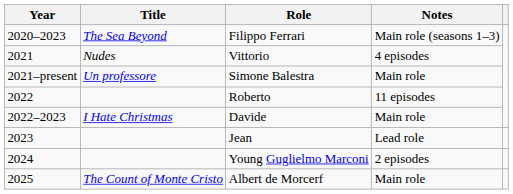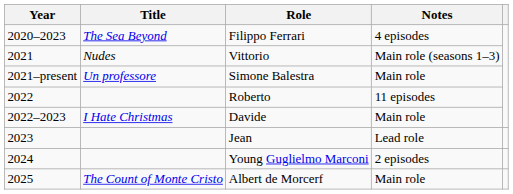 <table class="wikitable sortable">
 <tr>
 <th>Year</th>
 <th>Title</th>
 <th>Role</th>
 <th class="unsortable">Notes</th>
 <th class="unsortable"></th>
 </tr>
 <tr>
 <td>2020–2023</td>
 <td><em><a href='#'>The Sea Beyond</a></em></td>
 <td>Filippo Ferrari</td>
-<td>Main role (seasons 1–3)</td>
+<td>4 episodes</td>
 <td rowspan="5"></td>
 </tr>
 <tr>
 <td>2021</td>
 <td><em>Nudes</em></td>
 <td>Vittorio</td>
-<td>4 episodes</td>
+<td>Main role (seasons 1–3)</td>
 </tr>
 <tr>
 <td>2021–present</td>
 <td><em><a href='#'>Un professore</a></em></td>
 <td>Simone Balestra</td>
 <td>Main role</td>
 </tr>
 <tr>
 <td>2022</td>
 <td><em></em></td>
 <td>Roberto</td>
 <td>11 episodes</td>
 </tr>
 <tr>
 <td>2022–2023</td>
 <td><em><a href='#'>I Hate Christmas</a></em></td>
 <td>Davide</td>
 <td>Main role</td>
 </tr>
 <tr>
 <td>2023</td>
 <td><em></em></td>
 <td>Jean</td>
 <td>Lead role</td>
 <td></td>
 </tr>
 <tr>
 <td>2024</td>
 <td><em></em></td>
 <td>Young <a href='#'>Guglielmo Marconi</a></td>
 <td>2 episodes</td>
 <td></td>
 </tr>
 <tr>
 <td>2025</td>
 <td><em><a href='#'>The Count of Monte Cristo</a></em></td>
 <td>Albert de Morcerf</td>
 <td>Main role</td>
 <td></td>
 </tr>
 </table>
